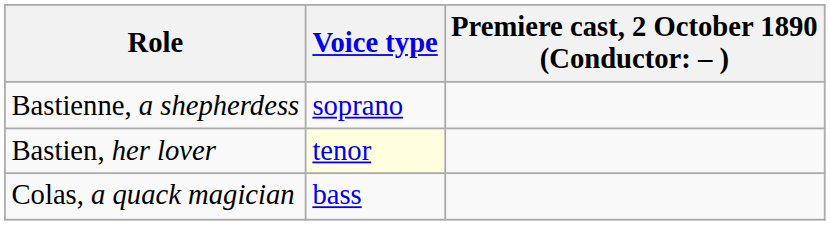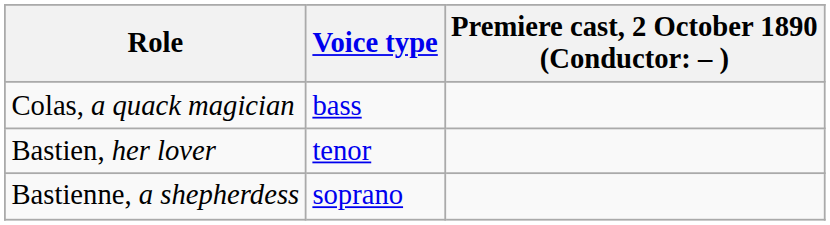 <table class="wikitable">
 <tr>
 <th>Role</th>
 <th><a href='#'>Voice type</a></th>
 <th>Premiere cast, 2 October 1890<br>(Conductor: – )</th>
 </tr>
 <tr>
+<td>Colas, <em>a quack magician</em></td>
+<td><a href='#'>bass</a></td>
+<td></td>
+</tr>
+<tr>
+<td>Bastien, <em>her lover</em></td>
+<td><a href='#'>tenor</a></td>
+<td></td>
+</tr>
+<tr>
 <td>Bastienne, <em>a shepherdess</em></td>
 <td><a href='#'>soprano</a></td>
 <td></td>
 </tr>
-<tr>
-<td>Bastien, <em>her lover</em></td>
-<td style="background: lightyellow;"><a href='#'>tenor</a></td>
-<td></td>
-</tr>
-<tr>
-<td>Colas, <em>a quack magician</em></td>
-<td><a href='#'>bass</a></td>
-<td></td>
-</tr>
 </table>
